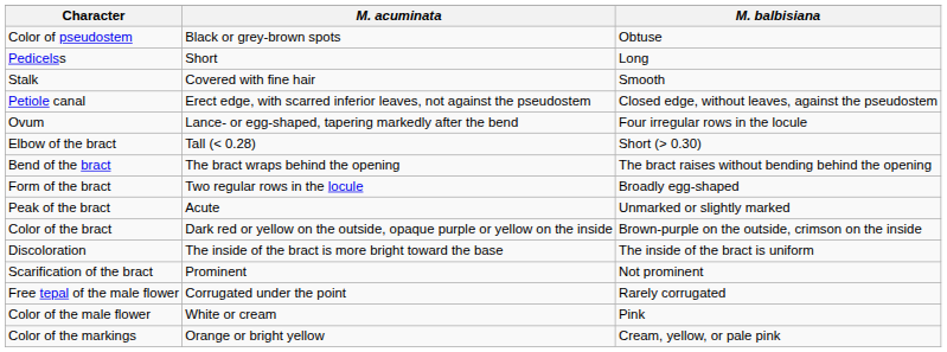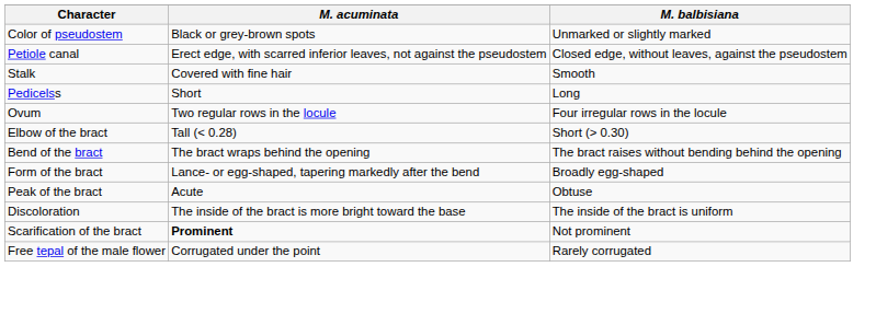 <table class="wikitable">
 <tr>
 </tr>
 <tr>
 <th>Character</th>
 <th><em>M. acuminata</em></th>
 <th><em>M. balbisiana</em></th>
 </tr>
 <tr>
 <td>Color of <a href='#'>pseudostem</a></td>
 <td>Black or grey-brown spots</td>
-<td>Obtuse</td>
+<td>Unmarked or slightly marked</td>
+</tr>
+<tr>
+<td><a href='#'>Petiole</a> canal</td>
+<td>Erect edge, with scarred inferior leaves, not against the pseudostem</td>
+<td>Closed edge, without leaves, against the pseudostem</td>
+</tr>
+<tr>
+<td>Stalk</td>
+<td>Covered with fine hair</td>
+<td>Smooth</td>
 </tr>
 <tr>
 <td><a href='#'>Pedicels</a>s</td>
 <td>Short</td>
 <td>Long</td>
 </tr>
 <tr>
-<td>Stalk</td>
-<td>Covered with fine hair</td>
-<td>Smooth</td>
-</tr>
-<tr>
-<td><a href='#'>Petiole</a> canal</td>
-<td>Erect edge, with scarred inferior leaves, not against the pseudostem</td>
-<td>Closed edge, without leaves, against the pseudostem</td>
-</tr>
-<tr>
 <td>Ovum</td>
-<td>Lance- or egg-shaped, tapering markedly after the bend</td>
+<td>Two regular rows in the <a href='#'>locule</a></td>
 <td>Four irregular rows in the locule</td>
 </tr>
 <tr>
 <td>Elbow of the bract</td>
 <td>Tall (< 0.28)</td>
 <td>Short (> 0.30)</td>
 </tr>
 <tr>
 <td>Bend of the <a href='#'>bract</a></td>
 <td>The bract wraps behind the opening</td>
 <td>The bract raises without bending behind the opening</td>
 </tr>
 <tr>
 <td>Form of the bract</td>
-<td>Two regular rows in the <a href='#'>locule</a></td>
+<td>Lance- or egg-shaped, tapering markedly after the bend</td>
 <td>Broadly egg-shaped</td>
 </tr>
 <tr>
 <td>Peak of the bract</td>
 <td>Acute</td>
-<td>Unmarked or slightly marked</td>
-</tr>
-<tr>
-<td>Color of the bract</td>
-<td>Dark red or yellow on the outside, opaque purple or yellow on the inside</td>
-<td>Brown-purple on the outside, crimson on the inside</td>
+<td>Obtuse</td>
 </tr>
 <tr>
 <td>Discoloration</td>
 <td>The inside of the bract is more bright toward the base</td>
 <td>The inside of the bract is uniform</td>
 </tr>
 <tr>
 <td>Scarification of the bract</td>
-<td>Prominent</td>
+<td><strong>Prominent</strong></td>
 <td>Not prominent</td>
 </tr>
 <tr>
 <td>Free <a href='#'>tepal</a> of the male flower</td>
 <td>Corrugated under the point</td>
 <td>Rarely corrugated</td>
 </tr>
-<tr>
-<td>Color of the male flower</td>
-<td>White or cream</td>
-<td>Pink</td>
-</tr>
-<tr>
-<td>Color of the markings</td>
-<td>Orange or bright yellow</td>
-<td>Cream, yellow, or pale pink</td>
-</tr>
 </table>
